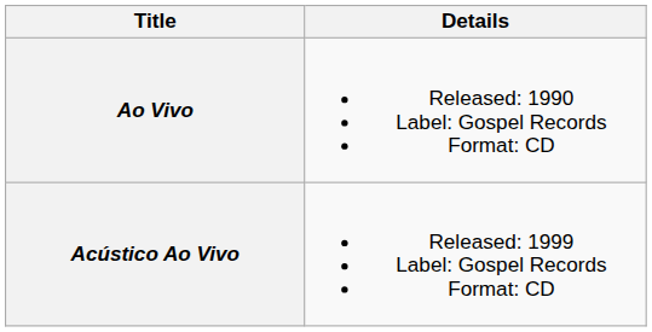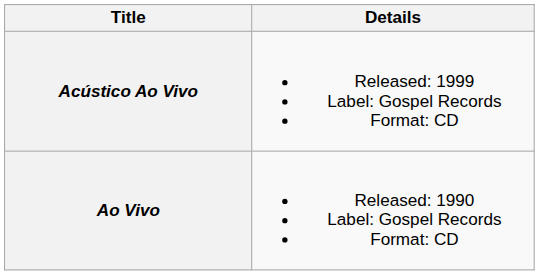 <table class="wikitable plainrowheaders" style="text-align:center;">
 <tr>
 <th scope="col" style="width:14em;">Title</th>
 <th scope="col" style="width:16em;">Details</th>
 </tr>
 <tr>
+<th scope="row"><em>Acústico Ao Vivo</em></th>
+<td><br><ul><li>Released: 1999</li><li>Label: Gospel Records</li><li>Format: CD</li></ul></td>
+</tr>
+<tr>
 <th scope="row"><em>Ao Vivo</em></th>
 <td><br><ul><li>Released: 1990</li><li>Label: Gospel Records</li><li>Format: CD</li></ul></td>
 </tr>
-<tr>
-<th scope="row"><em>Acústico Ao Vivo</em></th>
-<td><br><ul><li>Released: 1999</li><li>Label: Gospel Records</li><li>Format: CD</li></ul></td>
-</tr>
 </table>
